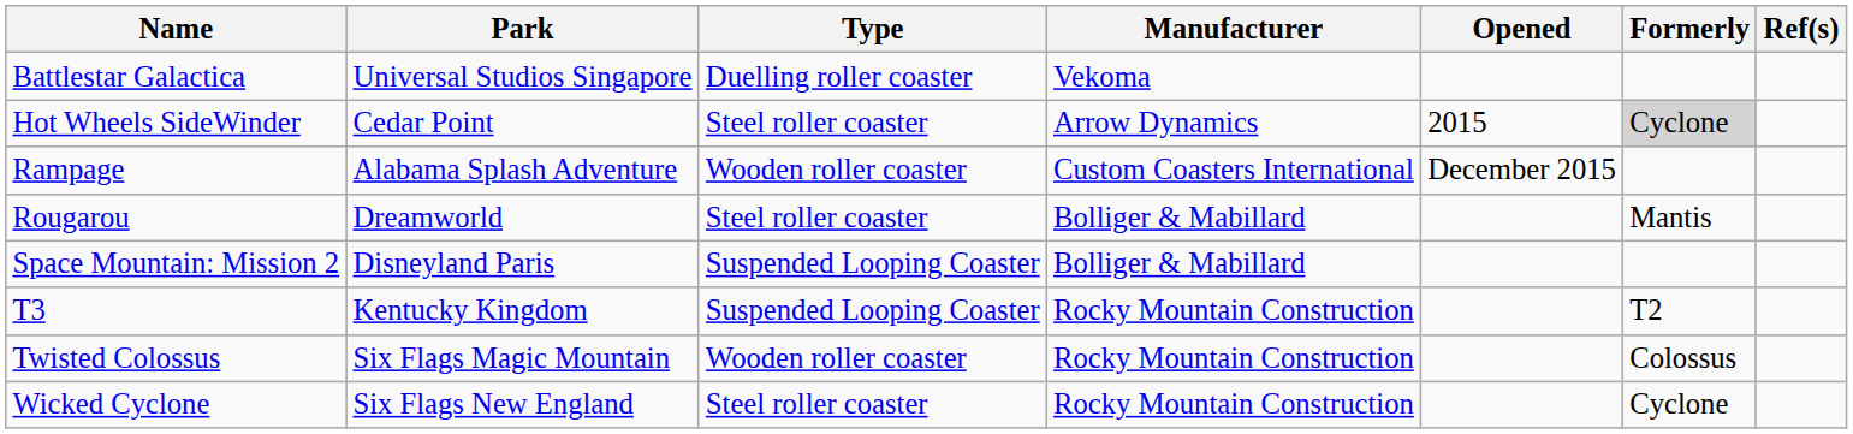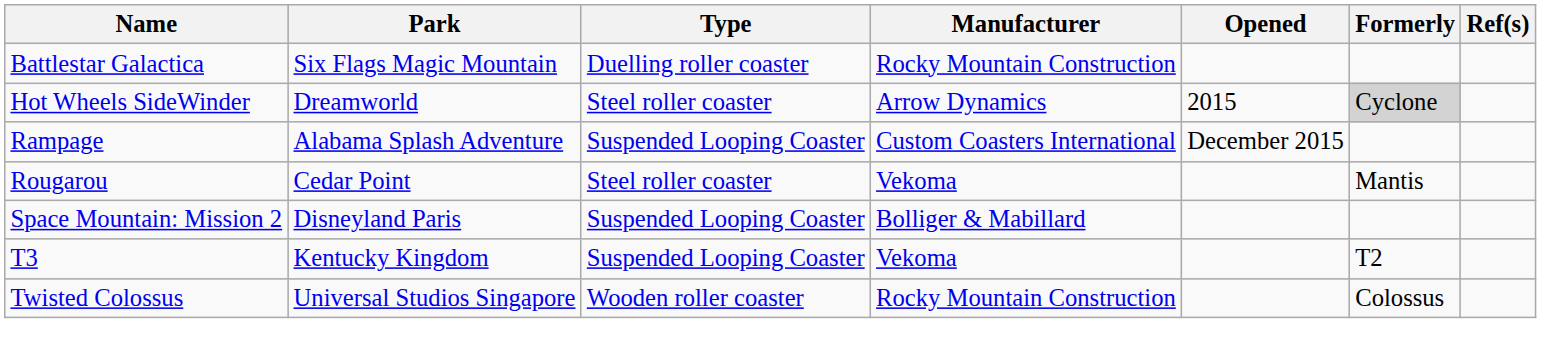 <table class="wikitable sortable">
 <tr>
 <th>Name</th>
 <th>Park</th>
 <th>Type</th>
 <th>Manufacturer</th>
 <th>Opened</th>
 <th>Formerly</th>
 <th class="unsortable">Ref(s)</th>
 </tr>
 <tr>
 <td><a href='#'>Battlestar Galactica</a></td>
-<td><a href='#'>Universal Studios Singapore</a></td>
+<td><a href='#'>Six Flags Magic Mountain</a></td>
 <td><a href='#'>Duelling roller coaster</a></td>
-<td><a href='#'>Vekoma</a></td>
+<td><a href='#'>Rocky Mountain Construction</a></td>
 <td></td>
 <td></td>
 <td></td>
 </tr>
 <tr>
 <td><a href='#'>Hot Wheels SideWinder</a></td>
-<td><a href='#'>Cedar Point</a></td>
+<td><a href='#'>Dreamworld</a></td>
 <td><a href='#'>Steel roller coaster</a></td>
 <td><a href='#'>Arrow Dynamics</a></td>
 <td>2015</td>
 <td style="background: lightgrey;">Cyclone</td>
 <td></td>
 </tr>
 <tr>
 <td><a href='#'>Rampage</a></td>
 <td><a href='#'>Alabama Splash Adventure</a></td>
-<td><a href='#'>Wooden roller coaster</a></td>
+<td><a href='#'>Suspended Looping Coaster</a></td>
 <td><a href='#'>Custom Coasters International</a></td>
 <td>December 2015</td>
 <td></td>
 <td></td>
 </tr>
 <tr>
 <td><a href='#'>Rougarou</a></td>
-<td><a href='#'>Dreamworld</a></td>
+<td><a href='#'>Cedar Point</a></td>
 <td><a href='#'>Steel roller coaster</a></td>
-<td><a href='#'>Bolliger & Mabillard</a></td>
+<td><a href='#'>Vekoma</a></td>
 <td></td>
 <td>Mantis</td>
 <td></td>
 </tr>
 <tr>
 <td><a href='#'>Space Mountain: Mission 2</a></td>
 <td><a href='#'>Disneyland Paris</a></td>
 <td><a href='#'>Suspended Looping Coaster</a></td>
 <td><a href='#'>Bolliger & Mabillard</a></td>
 <td></td>
 <td></td>
 <td></td>
 </tr>
 <tr>
 <td><a href='#'>T3</a></td>
 <td><a href='#'>Kentucky Kingdom</a></td>
 <td><a href='#'>Suspended Looping Coaster</a></td>
-<td><a href='#'>Rocky Mountain Construction</a></td>
+<td><a href='#'>Vekoma</a></td>
 <td></td>
 <td>T2</td>
 <td></td>
 </tr>
 <tr>
 <td><a href='#'>Twisted Colossus</a></td>
-<td><a href='#'>Six Flags Magic Mountain</a></td>
+<td><a href='#'>Universal Studios Singapore</a></td>
 <td><a href='#'>Wooden roller coaster</a></td>
 <td><a href='#'>Rocky Mountain Construction</a></td>
 <td></td>
 <td>Colossus</td>
 <td></td>
 </tr>
-<tr>
-<td><a href='#'>Wicked Cyclone</a></td>
-<td><a href='#'>Six Flags New England</a></td>
-<td><a href='#'>Steel roller coaster</a></td>
-<td><a href='#'>Rocky Mountain Construction</a></td>
-<td></td>
-<td>Cyclone</td>
-<td></td>
-</tr>
 </table>
